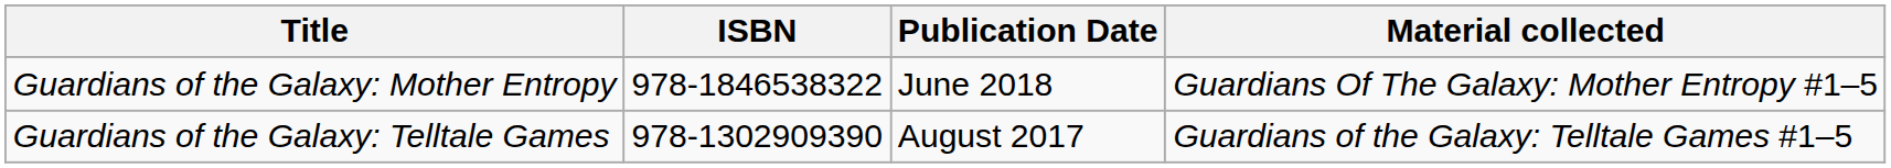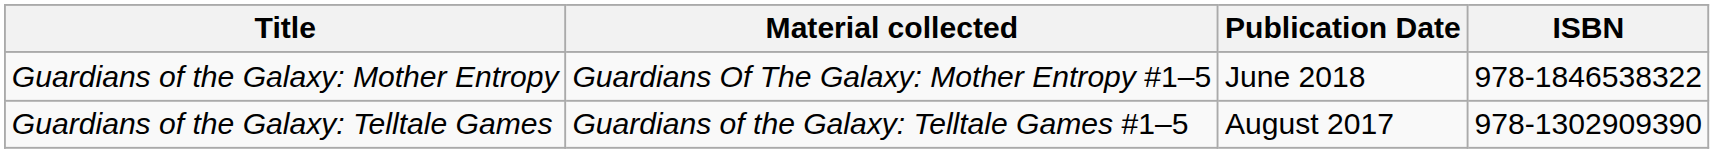 <table class="wikitable">
 <tr>
 <th>Title</th>
+<th>Material collected</th>
+<th>Publication Date</th>
 <th>ISBN</th>
-<th>Publication Date</th>
-<th>Material collected</th>
 </tr>
 <tr>
 <td><em>Guardians of the Galaxy: Mother Entropy</em></td>
+<td><em>Guardians Of The Galaxy: Mother Entropy</em> #1–5</td>
+<td>June 2018</td>
 <td>978-1846538322</td>
-<td>June 2018</td>
-<td><em>Guardians Of The Galaxy: Mother Entropy</em> #1–5</td>
 </tr>
 <tr>
 <td><em>Guardians of the Galaxy: Telltale Games</em></td>
+<td><em>Guardians of the Galaxy: Telltale Games</em> #1–5</td>
+<td>August 2017</td>
 <td>978-1302909390</td>
-<td>August 2017</td>
-<td><em>Guardians of the Galaxy: Telltale Games</em> #1–5</td>
 </tr>
 </table>
